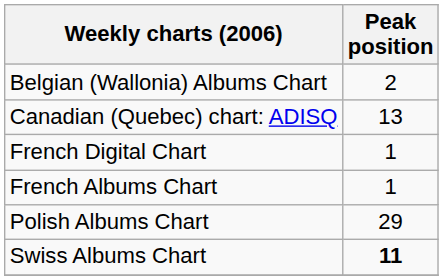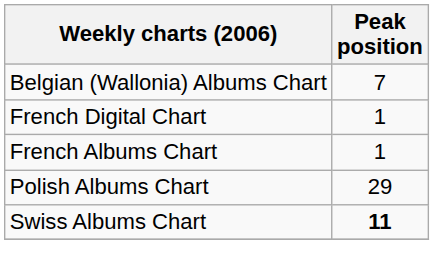 <table class="wikitable sortable">
 <tr>
 <th align="left">Weekly charts (2006)</th>
 <th align="center">Peak<br>position</th>
 </tr>
 <tr>
 <td align="left">Belgian (Wallonia) Albums Chart</td>
-<td align="center">2</td>
-</tr>
-<tr>
-<td align="left">Canadian (Quebec) chart: <a href='#'>ADISQ</a></td>
-<td align="center">13</td>
+<td align="center">7</td>
 </tr>
 <tr>
 <td align="left">French Digital Chart</td>
 <td align="center">1</td>
 </tr>
 <tr>
 <td align="left">French Albums Chart</td>
 <td align="center">1</td>
 </tr>
 <tr>
 <td align="left">Polish Albums Chart</td>
 <td align="center">29</td>
 </tr>
 <tr>
 <td align="left">Swiss Albums Chart</td>
 <td align="center"><strong>11</strong></td>
 </tr>
 <tr>
 </tr>
 </table>
